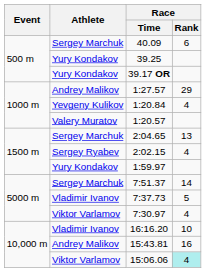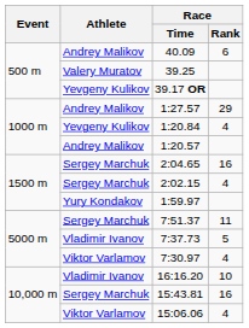 <table class="wikitable" border="1" style="font-size:90%">
 <tr>
 <th rowspan=2>Event</th>
 <th rowspan=2>Athlete</th>
 <th colspan=2>Race</th>
 </tr>
 <tr>
 <th>Time</th>
 <th>Rank</th>
 </tr>
 <tr>
 <td rowspan=3>500 m</td>
-<td><a href='#'>Sergey Marchuk</a></td>
+<td><a href='#'>Andrey Malikov</a></td>
 <td align=center>40.09</td>
 <td align=center>6</td>
 </tr>
 <tr>
-<td><a href='#'>Yury Kondakov</a></td>
+<td><a href='#'>Valery Muratov</a></td>
 <td align=center>39.25</td>
 <td align=center></td>
 </tr>
 <tr>
-<td><a href='#'>Yury Kondakov</a></td>
+<td><a href='#'>Yevgeny Kulikov</a></td>
 <td align=center>39.17 <strong>OR</strong></td>
 <td align=center></td>
 </tr>
 <tr>
 <td rowspan=3>1000 m</td>
 <td><a href='#'>Andrey Malikov</a></td>
 <td align=center>1:27.57</td>
 <td align=center>29</td>
 </tr>
 <tr>
 <td><a href='#'>Yevgeny Kulikov</a></td>
 <td align=center>1:20.84</td>
 <td align=center>4</td>
 </tr>
 <tr>
-<td><a href='#'>Valery Muratov</a></td>
+<td><a href='#'>Andrey Malikov</a></td>
 <td align=center>1:20.57</td>
 <td align=center></td>
 </tr>
 <tr>
 <td rowspan=3>1500 m</td>
 <td><a href='#'>Sergey Marchuk</a></td>
 <td align=center>2:04.65</td>
-<td align=center>13</td>
+<td align=center>16</td>
 </tr>
 <tr>
-<td><a href='#'>Sergey Ryabev</a></td>
+<td><a href='#'>Sergey Marchuk</a></td>
 <td align=center>2:02.15</td>
 <td align=center>4</td>
 </tr>
 <tr>
 <td><a href='#'>Yury Kondakov</a></td>
 <td align=center>1:59.97</td>
 <td align=center></td>
 </tr>
 <tr>
 <td rowspan=3>5000 m</td>
 <td><a href='#'>Sergey Marchuk</a></td>
 <td align=center>7:51.37</td>
-<td align=center>14</td>
+<td align=center>11</td>
 </tr>
 <tr>
 <td><a href='#'>Vladimir Ivanov</a></td>
 <td align=center>7:37.73</td>
 <td align=center>5</td>
 </tr>
 <tr>
 <td><a href='#'>Viktor Varlamov</a></td>
 <td align=center>7:30.97</td>
 <td align=center>4</td>
 </tr>
 <tr>
 <td rowspan=3>10,000 m</td>
 <td><a href='#'>Vladimir Ivanov</a></td>
 <td align=center>16:16.20</td>
 <td align=center>10</td>
 </tr>
 <tr>
-<td><a href='#'>Andrey Malikov</a></td>
+<td><a href='#'>Sergey Marchuk</a></td>
 <td align=center>15:43.81</td>
 <td align=center>16</td>
 </tr>
 <tr>
 <td><a href='#'>Viktor Varlamov</a></td>
 <td align=center>15:06.06</td>
-<td align=center style="background: paleturquoise;">4</td>
+<td align=center>4</td>
 </tr>
 </table>
